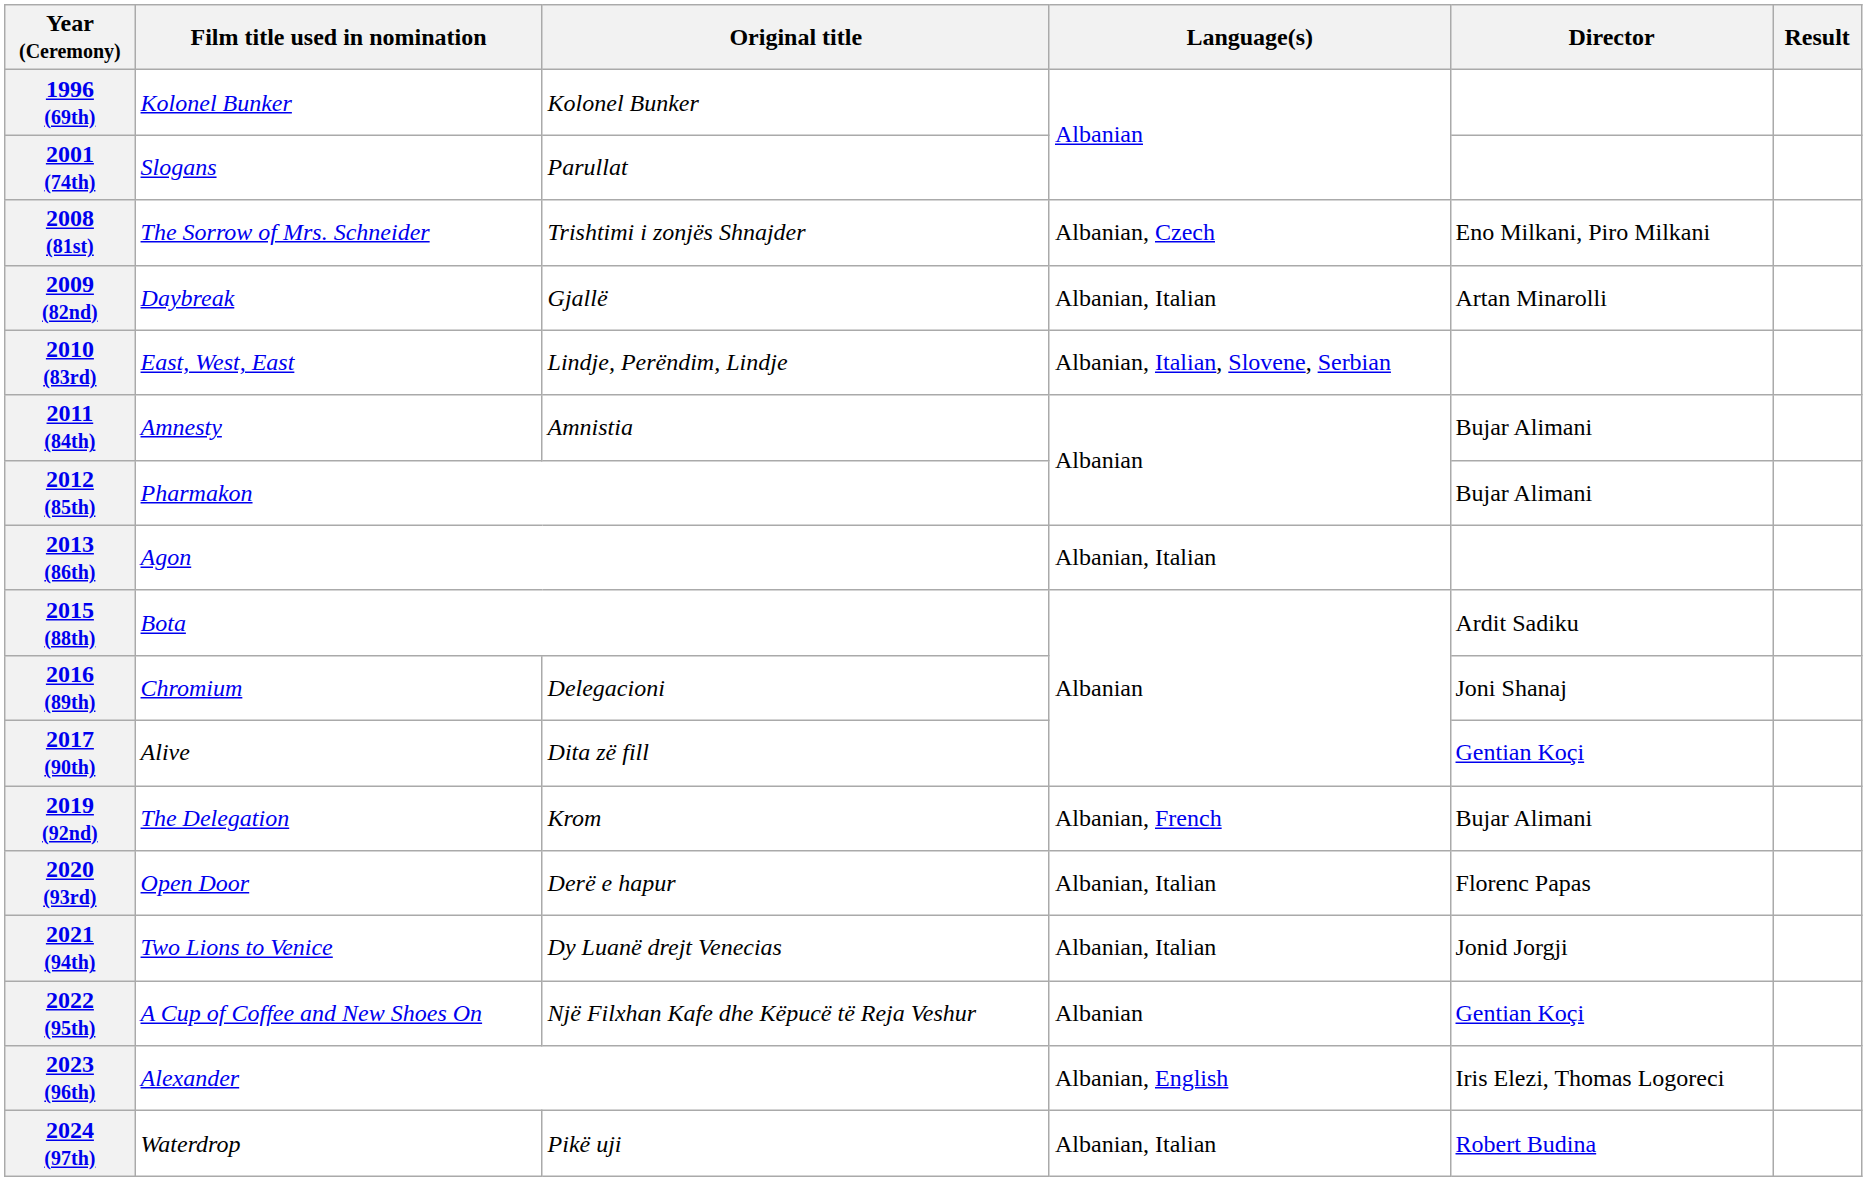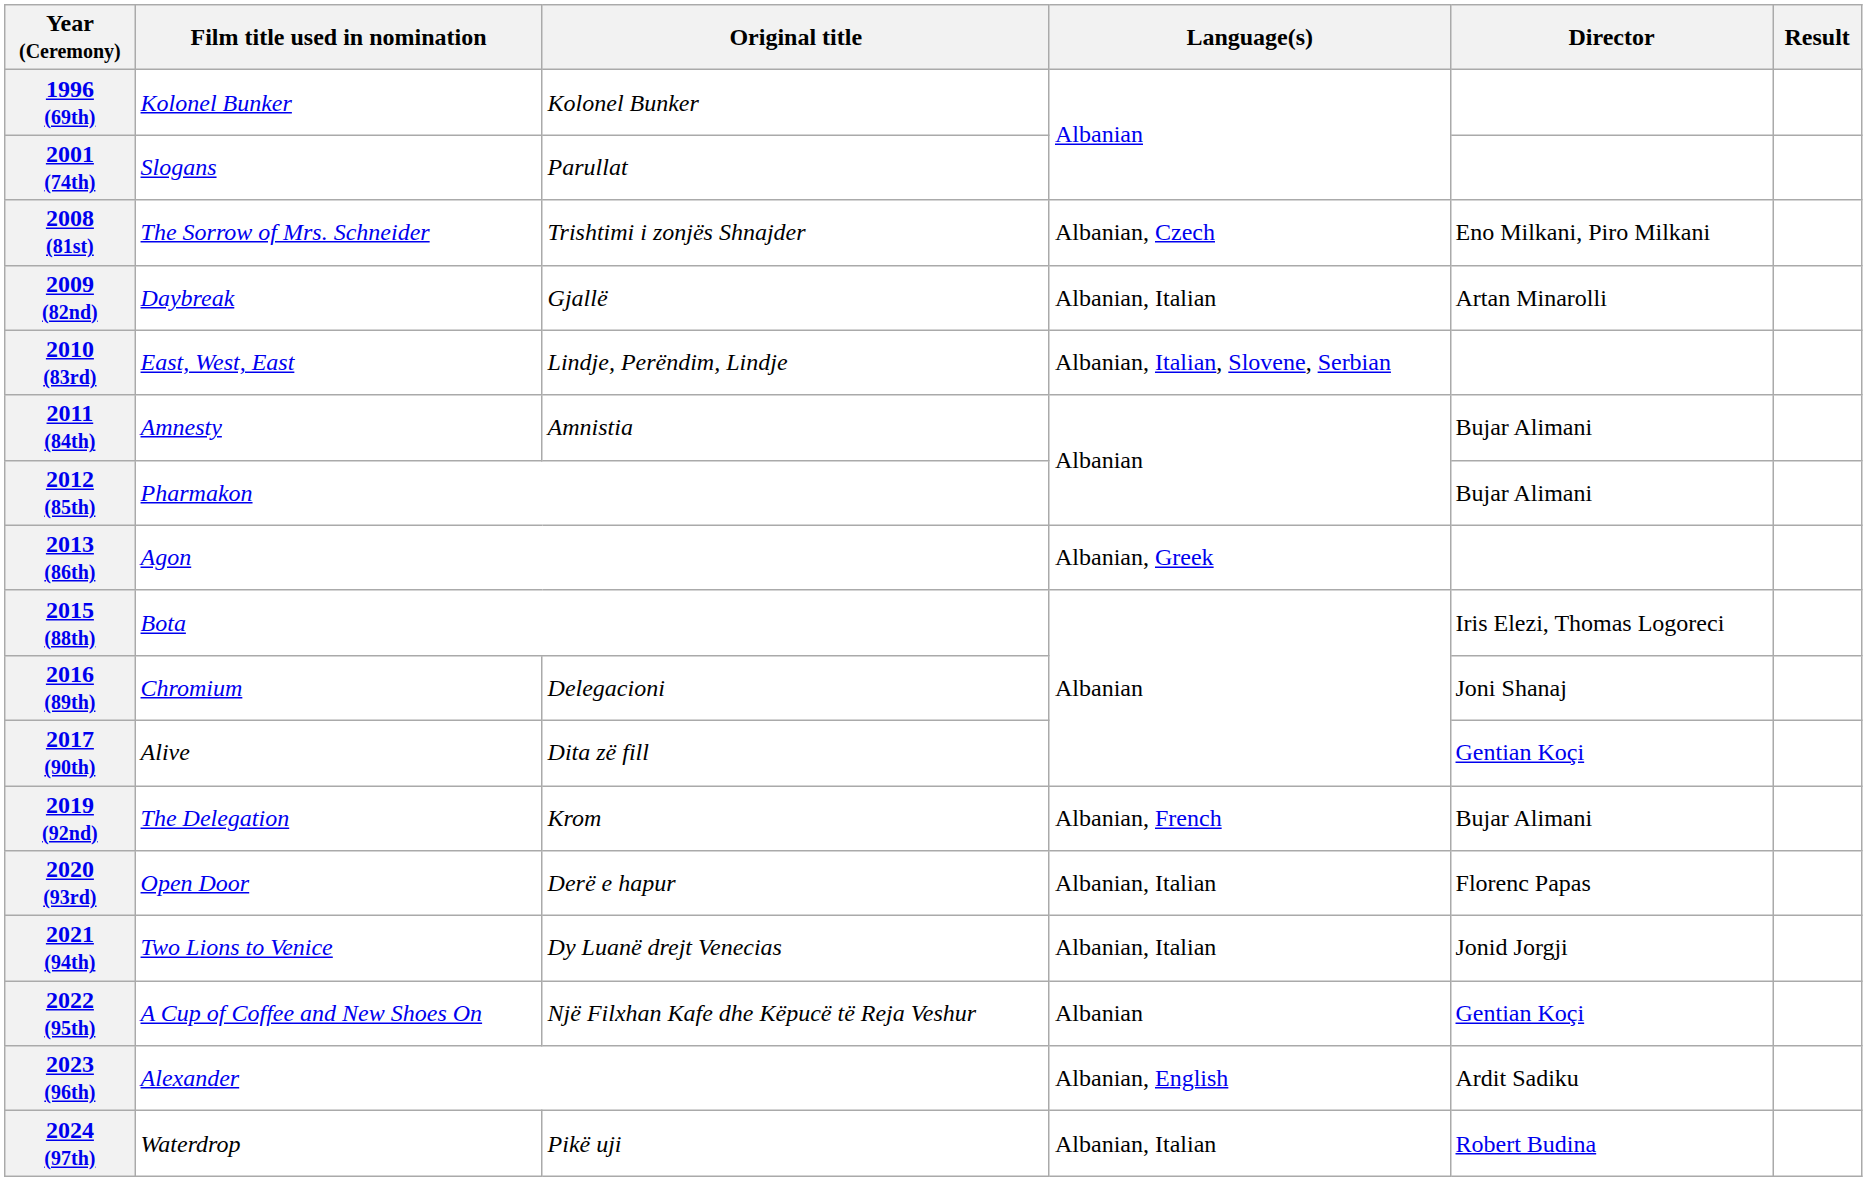 <table class="wikitable sortable" width="98%" style="background:#ffffff;">
 <tr>
 <th>Year<br><small>(Ceremony)</small></th>
 <th>Film title used in nomination</th>
 <th>Original title</th>
 <th>Language(s)</th>
 <th>Director</th>
 <th>Result</th>
 </tr>
 <tr>
 <th align="center"><a href='#'>1996</a><br><small><a href='#'>(69th)</a></small></th>
 <td><em><a href='#'>Kolonel Bunker</a></em></td>
 <td><em>Kolonel Bunker</em></td>
 <td rowspan="2"><a href='#'>Albanian</a></td>
 <td></td>
 <td></td>
 </tr>
 <tr>
 <th align="center"><a href='#'>2001</a><br><small><a href='#'>(74th)</a></small></th>
 <td><em><a href='#'>Slogans</a></em></td>
 <td><em>Parullat</em></td>
 <td></td>
 <td></td>
 </tr>
 <tr>
 <th align="center"><a href='#'>2008</a><br><small><a href='#'>(81st)</a></small></th>
 <td><em><a href='#'>The Sorrow of Mrs. Schneider</a></em></td>
 <td><em>Trishtimi i zonjës Shnajder</em></td>
 <td>Albanian, <a href='#'>Czech</a></td>
 <td>Eno Milkani, Piro Milkani</td>
 <td></td>
 </tr>
 <tr>
 <th align="center"><a href='#'>2009</a><br><small><a href='#'>(82nd)</a></small></th>
 <td><em><a href='#'>Daybreak</a></em></td>
 <td><em>Gjallë</em></td>
 <td>Albanian, Italian</td>
 <td>Artan Minarolli</td>
 <td></td>
 </tr>
 <tr>
 <th align="center"><a href='#'>2010</a><br><small><a href='#'>(83rd)</a></small></th>
 <td><em><a href='#'>East, West, East</a></em></td>
 <td><em>Lindje, Perëndim, Lindje</em></td>
 <td>Albanian, <a href='#'>Italian</a>, <a href='#'>Slovene</a>, <a href='#'>Serbian</a></td>
 <td></td>
 <td></td>
 </tr>
 <tr>
 <th align="center"><a href='#'>2011</a><br><small><a href='#'>(84th)</a></small></th>
 <td><em><a href='#'>Amnesty</a></em></td>
 <td><em>Amnistia</em></td>
 <td rowspan="2">Albanian</td>
 <td>Bujar Alimani</td>
 <td></td>
 </tr>
 <tr>
 <th align="center"><a href='#'>2012</a><br><small><a href='#'>(85th)</a></small></th>
 <td colspan="2"><em><a href='#'>Pharmakon</a></em></td>
 <td>Bujar Alimani</td>
 <td></td>
 </tr>
 <tr>
 <th align="center"><a href='#'>2013</a><br><small><a href='#'>(86th)</a></small></th>
 <td colspan="2"><em><a href='#'>Agon</a></em></td>
-<td>Albanian, Italian</td>
+<td>Albanian, <a href='#'>Greek</a></td>
 <td></td>
 <td></td>
 </tr>
 <tr>
 <th align="center"><a href='#'>2015</a><br><small><a href='#'>(88th)</a></small></th>
 <td colspan="2"><em><a href='#'>Bota</a></em></td>
 <td rowspan="3">Albanian</td>
-<td data-sort-value="Sadiku, Ardit">Ardit Sadiku</td>
+<td>Iris Elezi, Thomas Logoreci</td>
 <td></td>
 </tr>
 <tr>
 <th align="center"><a href='#'>2016</a><br><small><a href='#'>(89th)</a></small></th>
 <td><em><a href='#'>Chromium</a></em></td>
 <td><em>Delegacioni</em></td>
 <td>Joni Shanaj</td>
 <td></td>
 </tr>
 <tr>
 <th align="center"><a href='#'>2017</a><br><small><a href='#'>(90th)</a></small></th>
 <td><em>Alive</em></td>
 <td><em>Dita zë fill</em></td>
 <td><a href='#'>Gentian Koçi</a></td>
 <td></td>
 </tr>
 <tr>
 <th align="center"><a href='#'>2019</a><br><small><a href='#'>(92nd)</a></small></th>
 <td><em><a href='#'>The Delegation</a></em></td>
 <td><em>Krom</em></td>
 <td>Albanian, <a href='#'>French</a></td>
 <td>Bujar Alimani</td>
 <td></td>
 </tr>
 <tr>
 <th align="center"><a href='#'>2020</a><br><small><a href='#'>(93rd)</a></small></th>
 <td><em><a href='#'>Open Door</a></em></td>
 <td><em>Derë e hapur</em></td>
 <td>Albanian, Italian</td>
 <td>Florenc Papas</td>
 <td></td>
 </tr>
 <tr>
 <th align="center"><a href='#'>2021</a><br><small><a href='#'>(94th)</a></small></th>
 <td><em><a href='#'>Two Lions to Venice</a></em></td>
 <td><em>Dy Luanë drejt Venecias</em></td>
 <td>Albanian, Italian</td>
 <td>Jonid Jorgji</td>
 <td></td>
 </tr>
 <tr>
 <th align="center"><a href='#'>2022</a><br><small><a href='#'>(95th)</a></small></th>
 <td><em><a href='#'>A Cup of Coffee and New Shoes On</a></em></td>
 <td><em>Një Filxhan Kafe dhe Këpucë të Reja Veshur</em></td>
 <td>Albanian</td>
 <td><a href='#'>Gentian Koçi</a></td>
 <td></td>
 </tr>
 <tr>
 <th align="center"><a href='#'>2023</a><br><small><a href='#'>(96th)</a></small></th>
 <td colspan="2"><em><a href='#'>Alexander</a></em></td>
 <td>Albanian, <a href='#'>English</a></td>
-<td>Iris Elezi, Thomas Logoreci</td>
+<td data-sort-value="Sadiku, Ardit">Ardit Sadiku</td>
 <td></td>
 </tr>
 <tr>
 <th><a href='#'>2024</a><br><small><a href='#'>(97th)</a></small></th>
 <td><em>Waterdrop</em></td>
 <td><em>Pikë uji</em></td>
 <td>Albanian, Italian</td>
 <td><a href='#'>Robert Budina</a></td>
 <td></td>
 </tr>
 </table>
